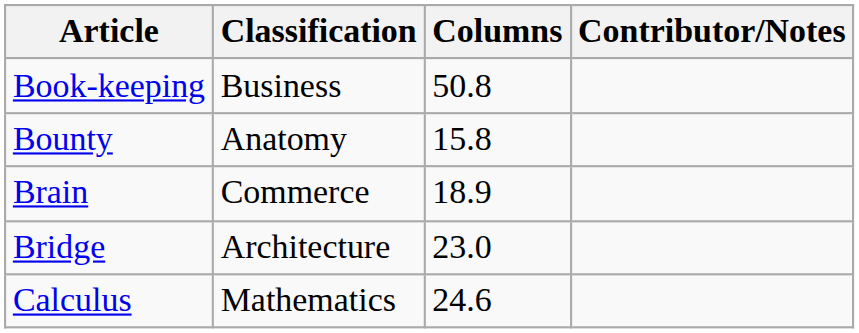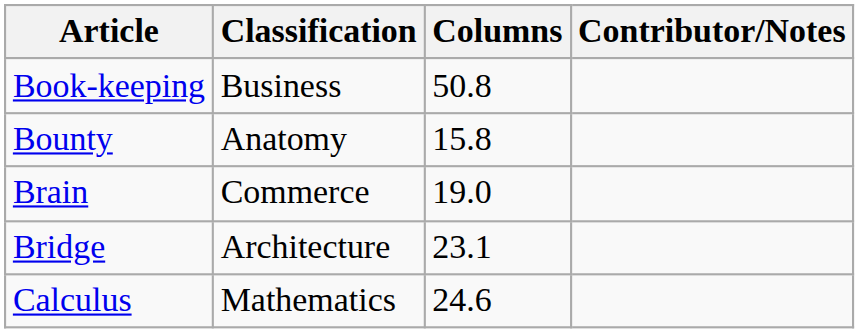 <table class="wikitable">
 <tr>
 <th>Article</th>
 <th>Classification</th>
 <th>Columns</th>
 <th>Contributor/Notes</th>
 </tr>
 <tr>
 <td><a href='#'>Book-keeping</a></td>
 <td>Business</td>
 <td>50.8</td>
 <td></td>
 </tr>
 <tr>
 <td><a href='#'>Bounty</a></td>
 <td>Anatomy</td>
 <td>15.8</td>
 <td></td>
 </tr>
 <tr>
 <td><a href='#'>Brain</a></td>
 <td>Commerce</td>
-<td>18.9</td>
+<td>19.0</td>
 <td></td>
 </tr>
 <tr>
 <td><a href='#'>Bridge</a></td>
 <td>Architecture</td>
-<td>23.0</td>
+<td>23.1</td>
 <td></td>
 </tr>
 <tr>
 <td><a href='#'>Calculus</a></td>
 <td>Mathematics</td>
 <td>24.6</td>
 <td></td>
 </tr>
 </table>
